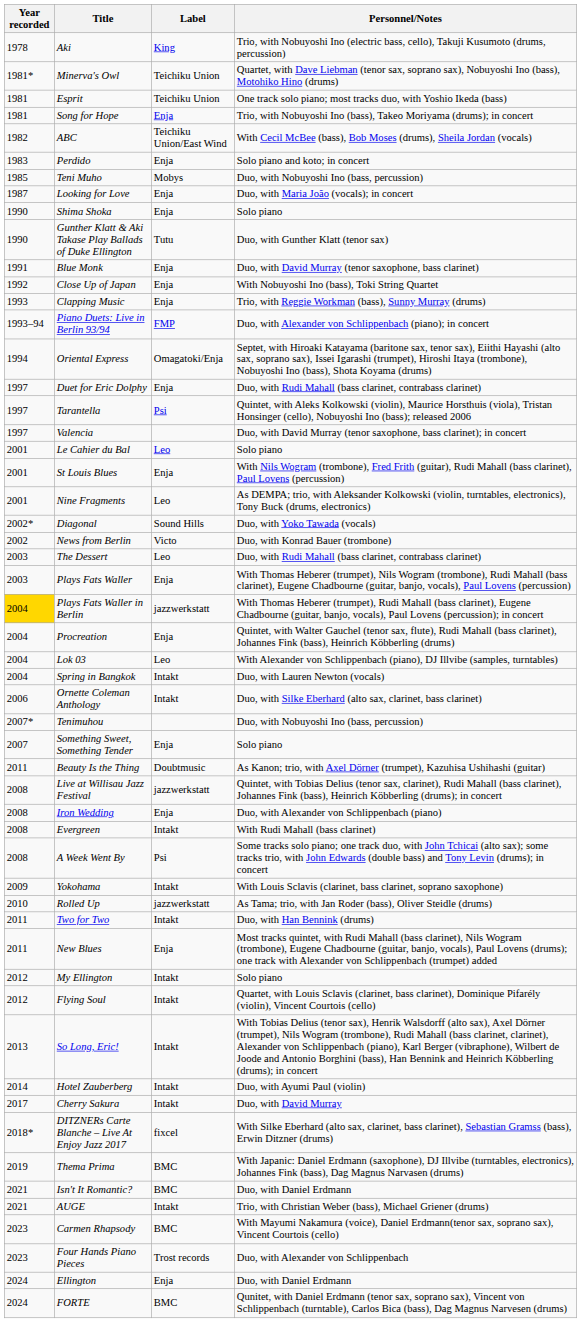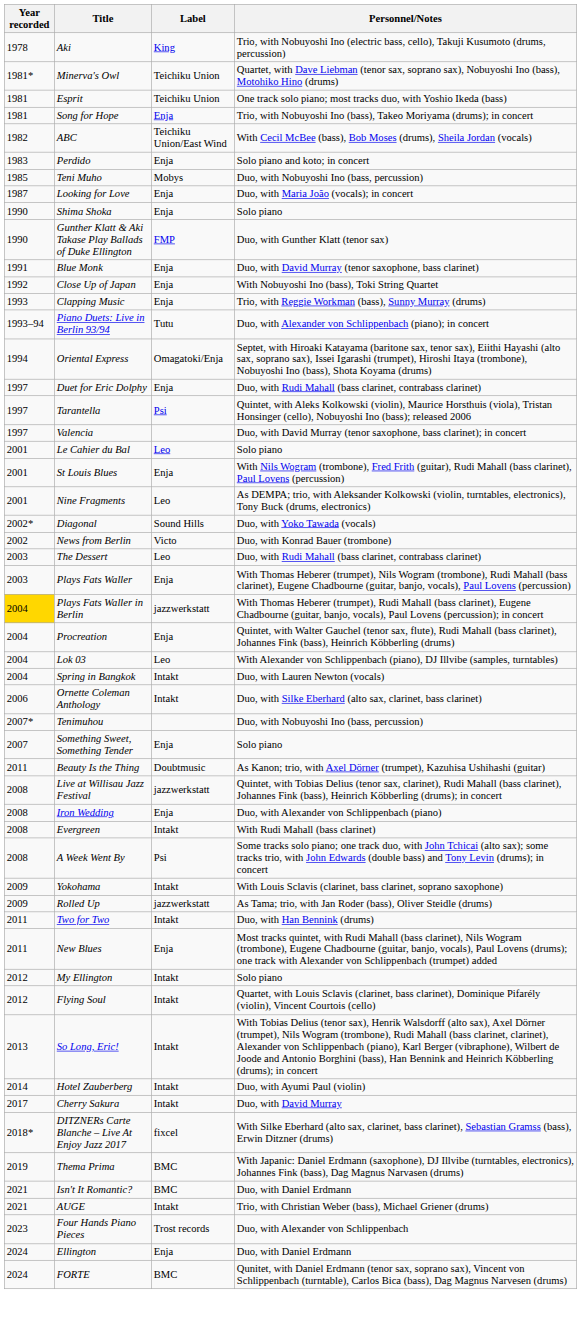 <table class="wikitable sortable">
 <tr>
 <th>Year recorded</th>
 <th>Title</th>
 <th>Label</th>
 <th>Personnel/Notes</th>
 </tr>
 <tr>
 <td>1978</td>
 <td><em>Aki</em></td>
 <td><a href='#'>King</a></td>
 <td>Trio, with Nobuyoshi Ino (electric bass, cello), Takuji Kusumoto (drums, percussion)</td>
 </tr>
 <tr>
 <td>1981*</td>
 <td><em>Minerva's Owl</em></td>
 <td>Teichiku Union</td>
 <td>Quartet, with <a href='#'>Dave Liebman</a> (tenor sax, soprano sax), Nobuyoshi Ino (bass), <a href='#'>Motohiko Hino</a> (drums)</td>
 </tr>
 <tr>
 <td>1981</td>
 <td><em>Esprit</em></td>
 <td>Teichiku Union</td>
 <td>One track solo piano; most tracks duo, with Yoshio Ikeda (bass)</td>
 </tr>
 <tr>
 <td>1981</td>
 <td><em>Song for Hope</em></td>
 <td><a href='#'>Enja</a></td>
 <td>Trio, with Nobuyoshi Ino (bass), Takeo Moriyama (drums); in concert</td>
 </tr>
 <tr>
 <td>1982</td>
 <td><em>ABC</em></td>
 <td>Teichiku Union/East Wind</td>
 <td>With <a href='#'>Cecil McBee</a> (bass), <a href='#'>Bob Moses</a> (drums), <a href='#'>Sheila Jordan</a> (vocals)</td>
 </tr>
 <tr>
 <td>1983</td>
 <td><em>Perdido</em></td>
 <td>Enja</td>
 <td>Solo piano and koto; in concert</td>
 </tr>
 <tr>
 <td>1985</td>
 <td><em>Teni Muho</em></td>
 <td>Mobys</td>
 <td>Duo, with Nobuyoshi Ino (bass, percussion)</td>
 </tr>
 <tr>
 <td>1987</td>
 <td><em>Looking for Love</em></td>
 <td>Enja</td>
 <td>Duo, with <a href='#'>Maria João</a> (vocals); in concert</td>
 </tr>
 <tr>
 <td>1990</td>
 <td><em>Shima Shoka</em></td>
 <td>Enja</td>
 <td>Solo piano</td>
 </tr>
 <tr>
 <td>1990</td>
 <td><em>Gunther Klatt & Aki Takase Play Ballads of Duke Ellington</em></td>
-<td>Tutu</td>
+<td><a href='#'>FMP</a></td>
 <td>Duo, with Gunther Klatt (tenor sax)</td>
 </tr>
 <tr>
 <td>1991</td>
 <td><em>Blue Monk</em></td>
 <td>Enja</td>
 <td>Duo, with <a href='#'>David Murray</a> (tenor saxophone, bass clarinet)</td>
 </tr>
 <tr>
 <td>1992</td>
 <td><em>Close Up of Japan</em></td>
 <td>Enja</td>
 <td>With Nobuyoshi Ino (bass), Toki String Quartet</td>
 </tr>
 <tr>
 <td>1993</td>
 <td><em>Clapping Music</em></td>
 <td>Enja</td>
 <td>Trio, with <a href='#'>Reggie Workman</a> (bass), <a href='#'>Sunny Murray</a> (drums)</td>
 </tr>
 <tr>
 <td>1993–94</td>
 <td><em><a href='#'>Piano Duets: Live in Berlin 93/94</a></em></td>
-<td><a href='#'>FMP</a></td>
+<td>Tutu</td>
 <td>Duo, with <a href='#'>Alexander von Schlippenbach</a> (piano); in concert</td>
 </tr>
 <tr>
 <td>1994</td>
 <td><em>Oriental Express</em></td>
 <td>Omagatoki/Enja</td>
 <td>Septet, with Hiroaki Katayama (baritone sax, tenor sax), Eiithi Hayashi (alto sax, soprano sax), Issei Igarashi (trumpet), Hiroshi Itaya (trombone), Nobuyoshi Ino (bass), Shota Koyama (drums)</td>
 </tr>
 <tr>
 <td>1997</td>
 <td><em>Duet for Eric Dolphy</em></td>
 <td>Enja</td>
 <td>Duo, with <a href='#'>Rudi Mahall</a> (bass clarinet, contrabass clarinet)</td>
 </tr>
 <tr>
 <td>1997</td>
 <td><em>Tarantella</em></td>
 <td><a href='#'>Psi</a></td>
 <td>Quintet, with Aleks Kolkowski (violin), Maurice Horsthuis (viola), Tristan Honsinger (cello), Nobuyoshi Ino (bass); released 2006</td>
 </tr>
 <tr>
 <td>1997</td>
 <td><em>Valencia</em></td>
 <td></td>
 <td>Duo, with David Murray (tenor saxophone, bass clarinet); in concert</td>
 </tr>
 <tr>
 <td>2001</td>
 <td><em>Le Cahier du Bal</em></td>
 <td><a href='#'>Leo</a></td>
 <td>Solo piano</td>
 </tr>
 <tr>
 <td>2001</td>
 <td><em>St Louis Blues</em></td>
 <td>Enja</td>
 <td>With <a href='#'>Nils Wogram</a> (trombone), <a href='#'>Fred Frith</a> (guitar), Rudi Mahall (bass clarinet), <a href='#'>Paul Lovens</a> (percussion)</td>
 </tr>
 <tr>
 <td>2001</td>
 <td><em>Nine Fragments</em></td>
 <td>Leo</td>
 <td>As DEMPA; trio, with Aleksander Kolkowski (violin, turntables, electronics), Tony Buck (drums, electronics)</td>
 </tr>
 <tr>
 <td>2002*</td>
 <td><em>Diagonal</em></td>
 <td>Sound Hills</td>
 <td>Duo, with <a href='#'>Yoko Tawada</a> (vocals)</td>
 </tr>
 <tr>
 <td>2002</td>
 <td><em>News from Berlin</em></td>
 <td>Victo</td>
 <td>Duo, with Konrad Bauer (trombone)</td>
 </tr>
 <tr>
 <td>2003</td>
 <td><em>The Dessert</em></td>
 <td>Leo</td>
 <td>Duo, with <a href='#'>Rudi Mahall</a> (bass clarinet, contrabass clarinet)</td>
 </tr>
 <tr>
 <td>2003</td>
 <td><em>Plays Fats Waller</em></td>
 <td>Enja</td>
 <td>With Thomas Heberer (trumpet), Nils Wogram (trombone), Rudi Mahall (bass clarinet), Eugene Chadbourne (guitar, banjo, vocals), <a href='#'>Paul Lovens</a> (percussion)</td>
 </tr>
 <tr>
 <td style="background: gold;">2004</td>
 <td><em>Plays Fats Waller in Berlin</em></td>
 <td>jazzwerkstatt</td>
 <td>With Thomas Heberer (trumpet), Rudi Mahall (bass clarinet), Eugene Chadbourne (guitar, banjo, vocals), Paul Lovens (percussion); in concert</td>
 </tr>
 <tr>
 <td>2004</td>
 <td><em>Procreation</em></td>
 <td>Enja</td>
 <td>Quintet, with Walter Gauchel (tenor sax, flute), Rudi Mahall (bass clarinet), Johannes Fink (bass), Heinrich Köbberling (drums)</td>
 </tr>
 <tr>
 <td>2004</td>
 <td><em>Lok 03</em></td>
 <td>Leo</td>
 <td>With Alexander von Schlippenbach (piano), DJ Illvibe (samples, turntables)</td>
 </tr>
 <tr>
 <td>2004</td>
 <td><em>Spring in Bangkok</em></td>
 <td>Intakt</td>
 <td>Duo, with Lauren Newton (vocals)</td>
 </tr>
 <tr>
 <td>2006</td>
 <td><em>Ornette Coleman Anthology</em></td>
 <td>Intakt</td>
 <td>Duo, with <a href='#'>Silke Eberhard</a> (alto sax, clarinet, bass clarinet)</td>
 </tr>
 <tr>
 <td>2007*</td>
 <td><em>Tenimuhou</em></td>
 <td></td>
 <td>Duo, with Nobuyoshi Ino (bass, percussion)</td>
 </tr>
 <tr>
 <td>2007</td>
 <td><em>Something Sweet, Something Tender</em></td>
 <td>Enja</td>
 <td>Solo piano</td>
 </tr>
 <tr>
 <td>2011</td>
 <td><em>Beauty Is the Thing</em></td>
 <td>Doubtmusic</td>
 <td>As Kanon; trio, with <a href='#'>Axel Dörner</a> (trumpet), Kazuhisa Ushihashi (guitar)</td>
 </tr>
 <tr>
 <td>2008</td>
 <td><em>Live at Willisau Jazz Festival</em></td>
 <td>jazzwerkstatt</td>
 <td>Quintet, with Tobias Delius (tenor sax, clarinet), Rudi Mahall (bass clarinet), Johannes Fink (bass), Heinrich Köbberling (drums); in concert</td>
 </tr>
 <tr>
 <td>2008</td>
 <td><em><a href='#'>Iron Wedding</a></em></td>
 <td>Enja</td>
 <td>Duo, with Alexander von Schlippenbach (piano)</td>
 </tr>
 <tr>
 <td>2008</td>
 <td><em>Evergreen</em></td>
 <td>Intakt</td>
 <td>With Rudi Mahall (bass clarinet)</td>
 </tr>
 <tr>
 <td>2008</td>
 <td><em>A Week Went By</em></td>
 <td>Psi</td>
 <td>Some tracks solo piano; one track duo, with <a href='#'>John Tchicai</a> (alto sax); some tracks trio, with <a href='#'>John Edwards</a> (double bass) and <a href='#'>Tony Levin</a> (drums); in concert</td>
 </tr>
 <tr>
 <td>2009</td>
 <td><em>Yokohama</em></td>
 <td>Intakt</td>
 <td>With Louis Sclavis (clarinet, bass clarinet, soprano saxophone)</td>
 </tr>
 <tr>
-<td>2010</td>
+<td>2009</td>
 <td><em>Rolled Up</em></td>
 <td>jazzwerkstatt</td>
 <td>As Tama; trio, with Jan Roder (bass), Oliver Steidle (drums)</td>
 </tr>
 <tr>
 <td>2011</td>
 <td><em><a href='#'>Two for Two</a></em></td>
 <td>Intakt</td>
 <td>Duo, with <a href='#'>Han Bennink</a> (drums)</td>
 </tr>
 <tr>
 <td>2011</td>
 <td><em>New Blues</em></td>
 <td>Enja</td>
 <td>Most tracks quintet, with Rudi Mahall (bass clarinet), Nils Wogram (trombone), Eugene Chadbourne (guitar, banjo, vocals), Paul Lovens (drums); one track with Alexander von Schlippenbach (trumpet) added</td>
 </tr>
 <tr>
 <td>2012</td>
 <td><em>My Ellington</em></td>
 <td>Intakt</td>
 <td>Solo piano</td>
 </tr>
 <tr>
 <td>2012</td>
 <td><em>Flying Soul</em></td>
 <td>Intakt</td>
 <td>Quartet, with Louis Sclavis (clarinet, bass clarinet), Dominique Pifarély (violin), Vincent Courtois (cello)</td>
 </tr>
 <tr>
 <td>2013</td>
 <td><em><a href='#'>So Long, Eric!</a></em></td>
 <td>Intakt</td>
 <td>With Tobias Delius (tenor sax), Henrik Walsdorff (alto sax), Axel Dörner (trumpet), Nils Wogram (trombone), Rudi Mahall (bass clarinet, clarinet), Alexander von Schlippenbach (piano), Karl Berger (vibraphone), Wilbert de Joode and Antonio Borghini (bass), Han Bennink and Heinrich Köbberling (drums); in concert</td>
 </tr>
 <tr>
 <td>2014</td>
 <td><em>Hotel Zauberberg</em></td>
 <td>Intakt</td>
 <td>Duo, with Ayumi Paul (violin)</td>
 </tr>
 <tr>
 <td>2017</td>
 <td><em>Cherry Sakura</em></td>
 <td>Intakt</td>
 <td>Duo, with <a href='#'>David Murray</a></td>
 </tr>
 <tr>
 <td>2018*</td>
 <td><em>DITZNERs Carte Blanche – Live At Enjoy Jazz 2017</em></td>
 <td>fixcel</td>
 <td>With Silke Eberhard (alto sax, clarinet, bass clarinet), <a href='#'>Sebastian Gramss</a> (bass), Erwin Ditzner (drums)</td>
 </tr>
 <tr>
 <td>2019</td>
 <td><em>Thema Prima</em></td>
 <td>BMC</td>
 <td>With Japanic: Daniel Erdmann (saxophone), DJ Illvibe (turntables, electronics), Johannes Fink (bass), Dag Magnus Narvasen (drums)</td>
 </tr>
 <tr>
 <td>2021</td>
 <td><em>Isn't It Romantic?</em></td>
 <td>BMC</td>
 <td>Duo, with Daniel Erdmann</td>
 </tr>
 <tr>
 <td>2021</td>
 <td><em>AUGE</em></td>
 <td>Intakt</td>
 <td>Trio, with Christian Weber (bass), Michael Griener (drums)</td>
 </tr>
 <tr>
 <td>2023</td>
-<td><em>Carmen Rhapsody</em></td>
-<td>BMC</td>
-<td>With Mayumi Nakamura (voice), Daniel Erdmann(tenor sax, soprano sax), Vincent Courtois (cello)</td>
-</tr>
-<tr>
-<td>2023</td>
 <td><em>Four Hands Piano Pieces</em></td>
 <td>Trost records</td>
 <td>Duo, with Alexander von Schlippenbach</td>
 </tr>
 <tr>
 <td>2024</td>
 <td><em>Ellington</em></td>
 <td>Enja</td>
 <td>Duo, with Daniel Erdmann</td>
 </tr>
 <tr>
 <td>2024</td>
 <td><em>FORTE</em></td>
 <td>BMC</td>
 <td>Qunitet, with Daniel Erdmann (tenor sax, soprano sax), Vincent von Schlippenbach (turntable), Carlos Bica (bass), Dag Magnus Narvesen (drums)</td>
 </tr>
 </table>
